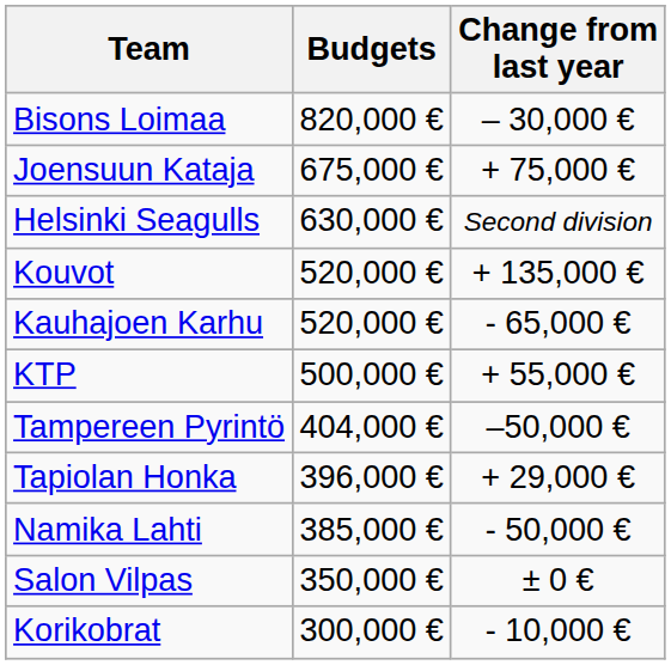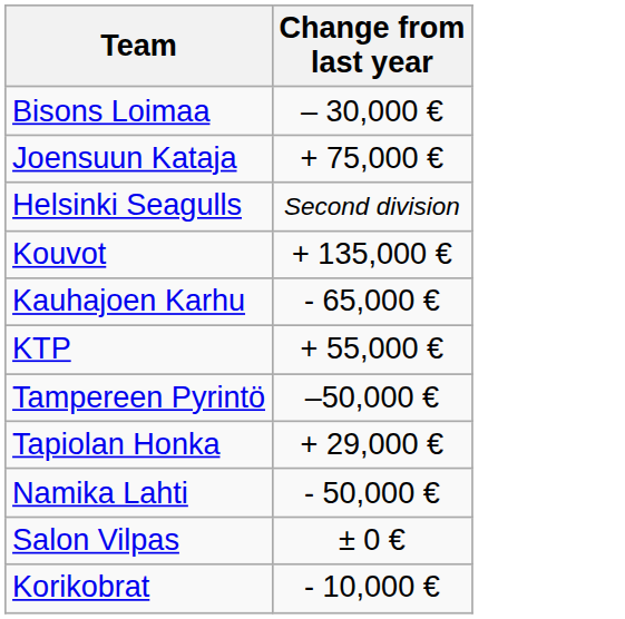 <table class="wikitable sortable">
 <tr>
 <th>Team</th>
-<th>Budgets</th>
 <th>Change from <br>last year</th>
 </tr>
 <tr>
 <td><a href='#'>Bisons Loimaa</a></td>
-<td>820,000 €</td>
 <td align="center">– 30,000 €</td>
 </tr>
 <tr>
 <td><a href='#'>Joensuun Kataja</a></td>
-<td>675,000 €</td>
 <td align="center">+ 75,000 €</td>
 </tr>
 <tr>
 <td><a href='#'>Helsinki Seagulls</a></td>
-<td>630,000 €</td>
 <td align="center"><small><em>Second division</em></small></td>
 </tr>
 <tr>
 <td><a href='#'>Kouvot</a></td>
-<td>520,000 €</td>
 <td align="center">+ 135,000 €</td>
 </tr>
 <tr>
 <td><a href='#'>Kauhajoen Karhu</a></td>
-<td>520,000 €</td>
 <td align="center">- 65,000 €</td>
 </tr>
 <tr>
 <td><a href='#'>KTP</a></td>
-<td>500,000 €</td>
 <td align="center">+ 55,000 €</td>
 </tr>
 <tr>
 <td><a href='#'>Tampereen Pyrintö</a></td>
-<td>404,000 €</td>
 <td align="center">–50,000 €</td>
 </tr>
 <tr>
 <td><a href='#'>Tapiolan Honka</a></td>
-<td>396,000 €</td>
 <td align="center">+ 29,000 €</td>
 </tr>
 <tr>
 <td><a href='#'>Namika Lahti</a></td>
-<td>385,000 €</td>
 <td align="center">- 50,000 €</td>
 </tr>
 <tr>
 <td><a href='#'>Salon Vilpas</a></td>
-<td>350,000 €</td>
 <td align="center">± 0 €</td>
 </tr>
 <tr>
 <td><a href='#'>Korikobrat</a></td>
-<td>300,000 €</td>
 <td align="center">- 10,000 €</td>
 </tr>
 </table>
